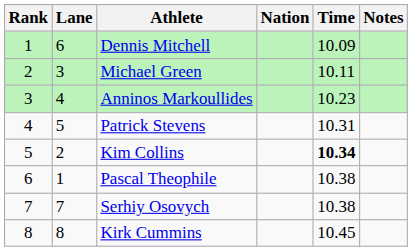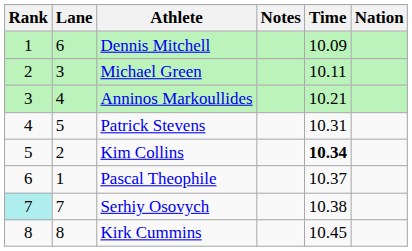 <table class="wikitable sortable">
 <tr>
 <th>Rank</th>
 <th>Lane</th>
 <th>Athlete</th>
+<th>Notes</th>
+<th>Time</th>
 <th>Nation</th>
-<th>Time</th>
-<th>Notes</th>
 </tr>
 <tr style="background:#bbf3bb;">
 <td align="center">1</td>
 <td>6</td>
 <td><a href='#'>Dennis Mitchell</a></td>
+<td align=center></td>
+<td align="center">10.09</td>
 <td></td>
-<td align="center">10.09</td>
-<td align=center></td>
 </tr>
 <tr style="background:#bbf3bb;">
 <td align="center">2</td>
 <td>3</td>
 <td><a href='#'>Michael Green</a></td>
+<td align=center></td>
+<td align="center">10.11</td>
 <td></td>
-<td align="center">10.11</td>
-<td align=center></td>
 </tr>
 <tr style="background:#bbf3bb;">
 <td align="center">3</td>
 <td>4</td>
 <td><a href='#'>Anninos Markoullides</a></td>
+<td align=center></td>
+<td align="center">10.21</td>
 <td></td>
-<td align="center">10.23</td>
-<td align=center></td>
 </tr>
 <tr>
 <td align="center">4</td>
 <td>5</td>
 <td><a href='#'>Patrick Stevens</a></td>
 <td></td>
 <td align="center">10.31</td>
 <td></td>
 </tr>
 <tr>
 <td align="center">5</td>
 <td>2</td>
 <td><a href='#'>Kim Collins</a></td>
 <td></td>
 <td align="center"><strong>10.34</strong></td>
 <td></td>
 </tr>
 <tr>
 <td align="center">6</td>
 <td>1</td>
 <td><a href='#'>Pascal Theophile</a></td>
 <td></td>
-<td align="center">10.38</td>
+<td align="center">10.37</td>
 <td></td>
 </tr>
 <tr>
-<td align="center">7</td>
+<td align="center" style="background: paleturquoise;">7</td>
 <td>7</td>
 <td><a href='#'>Serhiy Osovych</a></td>
 <td></td>
 <td align="center">10.38</td>
 <td></td>
 </tr>
 <tr>
 <td align="center">8</td>
 <td>8</td>
 <td><a href='#'>Kirk Cummins</a></td>
 <td></td>
 <td align="center">10.45</td>
 <td></td>
 </tr>
 </table>
